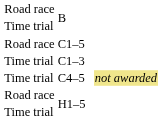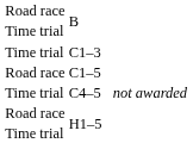 <table>
 <tr>
 <td>Road race</td>
 <td rowspan=2>B</td>
 <td></td>
 <td></td>
 <td nowrap></td>
 </tr>
 <tr>
 <td>Time trial</td>
 <td></td>
 <td></td>
 <td></td>
 </tr>
 <tr>
+<td>Time trial</td>
+<td>C1–3</td>
+<td></td>
+<td nowrap></td>
+<td></td>
+</tr>
+<tr>
 <td>Road race</td>
 <td>C1–5</td>
 <td></td>
 <td></td>
 <td></td>
 </tr>
 <tr>
 <td>Time trial</td>
-<td>C1–3</td>
-<td></td>
-<td nowrap></td>
-<td></td>
-</tr>
-<tr>
-<td>Time trial</td>
 <td>C4–5</td>
 <td></td>
 <td></td>
-<td style="background: khaki;"><em>not awarded</em></td>
+<td><em>not awarded</em></td>
 </tr>
 <tr>
 <td>Road race</td>
 <td rowspan=2>H1–5</td>
 <td></td>
 <td></td>
 <td></td>
 </tr>
 <tr>
 <td>Time trial</td>
 <td nowrap></td>
 <td></td>
 <td></td>
 </tr>
 </table>
